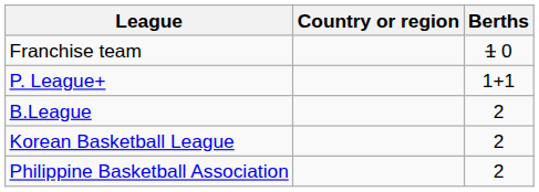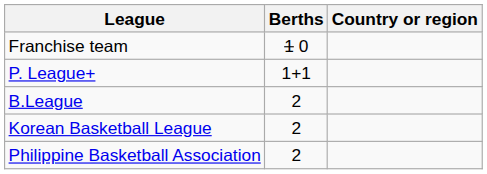 <table class="wikitable" style="font-size:95%;">
 <tr>
 <th>League</th>
+<th>Berths</th>
 <th>Country or region</th>
-<th>Berths</th>
 </tr>
 <tr>
 <td>Franchise team</td>
+<td align=center><s>1</s> 0</td>
 <td></td>
-<td align=center><s>1</s> 0</td>
 </tr>
 <tr>
 <td><a href='#'>P. League+</a></td>
+<td align=center>1+1</td>
 <td></td>
-<td align=center>1+1</td>
 </tr>
 <tr>
 <td><a href='#'>B.League</a></td>
+<td align=center>2</td>
 <td></td>
-<td align=center>2</td>
 </tr>
 <tr>
 <td><a href='#'>Korean Basketball League</a></td>
+<td align=center>2</td>
 <td></td>
-<td align=center>2</td>
 </tr>
 <tr>
 <td><a href='#'>Philippine Basketball Association</a></td>
+<td align=center>2</td>
 <td></td>
-<td align=center>2</td>
 </tr>
 </table>
